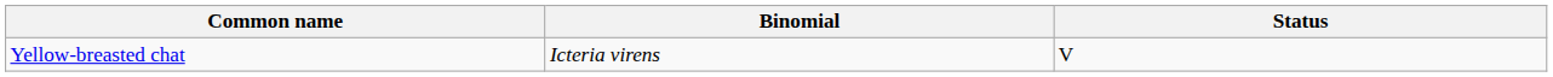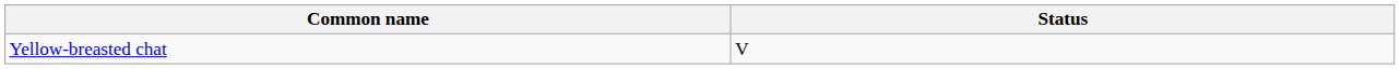 <table width=60% class="wikitable">
 <tr>
 <th width=35%>Common name</th>
-<th width=33%>Binomial</th>
 <th width=32%>Status</th>
 </tr>
 <tr>
 <td><a href='#'>Yellow-breasted chat</a></td>
-<td><em>Icteria virens</em></td>
 <td>V</td>
 </tr>
 </table>
